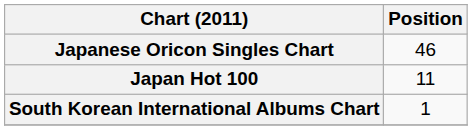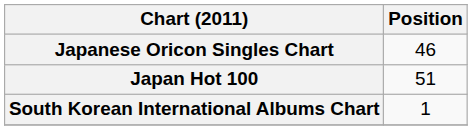 <table class="wikitable sortable plainrowheaders" style="text-align:center;">
 <tr>
 <th>Chart (2011)</th>
 <th>Position</th>
 </tr>
 <tr>
 <th scope="row">Japanese Oricon Singles Chart</th>
 <td>46</td>
 </tr>
 <tr>
 <th scope="row">Japan Hot 100</th>
-<td>11</td>
+<td>51</td>
 </tr>
 <tr>
 <th scope="row">South Korean International Albums Chart</th>
 <td>1</td>
 </tr>
 <tr>
 </tr>
 </table>
